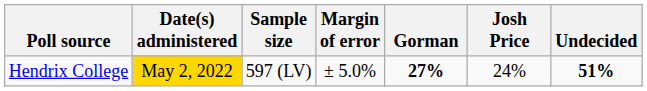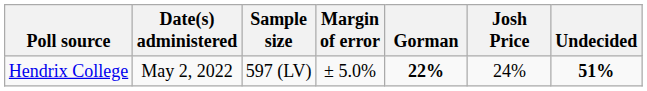 <table class="wikitable" style="font-size:90%;text-align:center;">
 <tr valign="bottom">
 <th>Poll source</th>
 <th>Date(s)<br>administered</th>
 <th>Sample<br>size</th>
 <th>Margin<br>of error</th>
 <th style="width:60px;"><br>Gorman</th>
 <th style="width:60px;">Josh<br>Price</th>
 <th>Undecided</th>
 </tr>
 <tr>
 <td style="text-align:left;"><a href='#'>Hendrix College</a></td>
-<td style="background: gold;">May 2, 2022</td>
+<td>May 2, 2022</td>
 <td>597 (LV)</td>
 <td>± 5.0%</td>
-<td><strong>27%</strong></td>
+<td><strong>22%</strong></td>
 <td>24%</td>
 <td><strong>51%</strong></td>
 </tr>
 </table>
